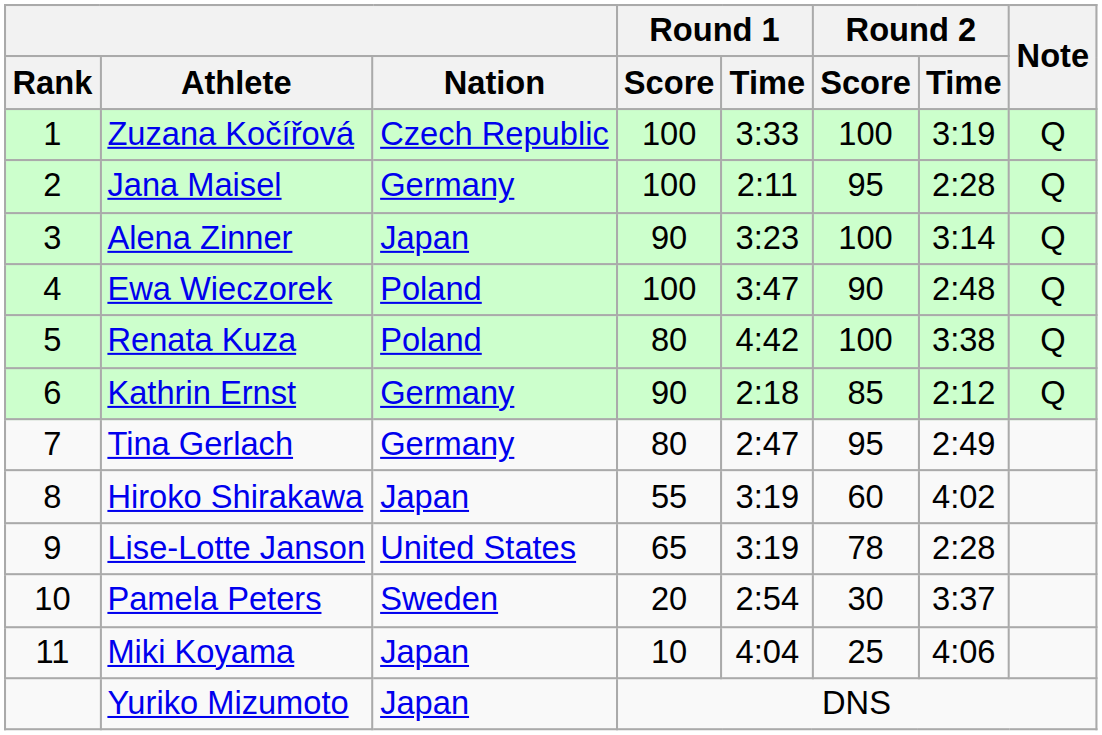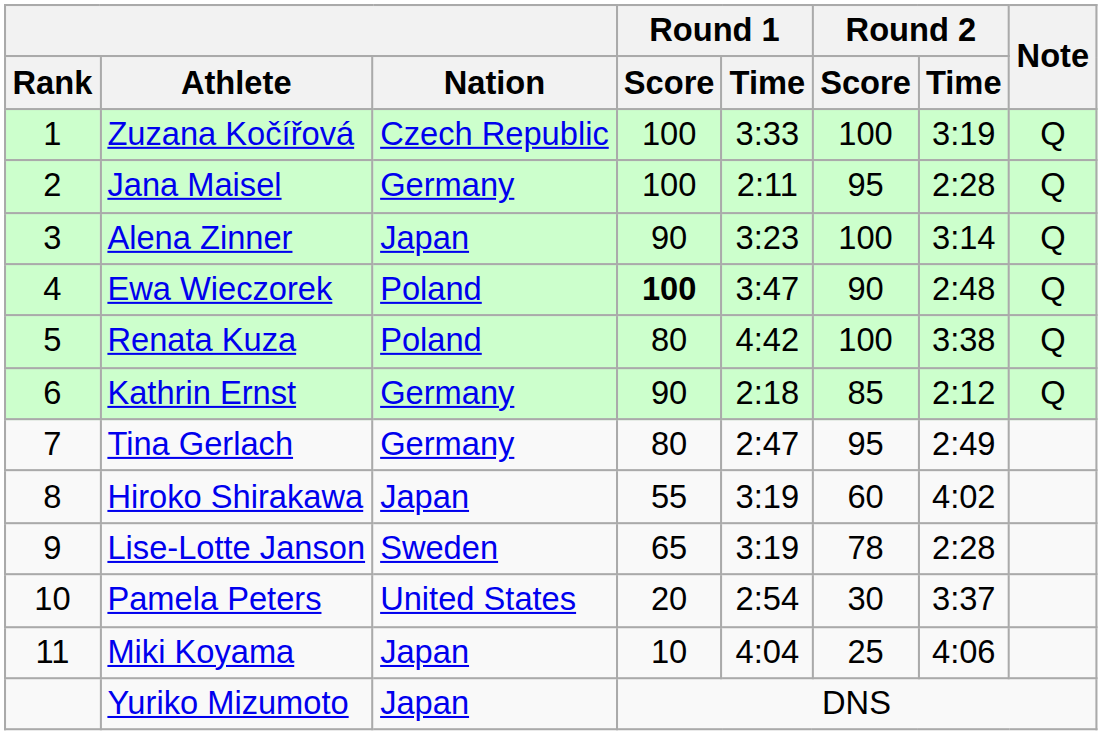 <table class="wikitable sortable" style="text-align:center">
 <tr>
 <th colspan=3></th>
 <th colspan=2>Round 1</th>
 <th colspan=2>Round 2</th>
 <th rowspan=2>Note</th>
 </tr>
 <tr>
 <th>Rank</th>
 <th>Athlete</th>
 <th>Nation</th>
 <th>Score</th>
 <th>Time</th>
 <th>Score</th>
 <th>Time</th>
 </tr>
 <tr bgcolor=ccffcc>
 <td>1</td>
 <td align=left><a href='#'>Zuzana Kočířová</a></td>
 <td align=left> <a href='#'>Czech Republic</a></td>
 <td>100</td>
 <td>3:33</td>
 <td>100</td>
 <td>3:19</td>
 <td>Q</td>
 </tr>
 <tr bgcolor=ccffcc>
 <td>2</td>
 <td align=left><a href='#'>Jana Maisel</a></td>
 <td align=left> <a href='#'>Germany</a></td>
 <td>100</td>
 <td>2:11</td>
 <td>95</td>
 <td>2:28</td>
 <td>Q</td>
 </tr>
 <tr bgcolor=ccffcc>
 <td>3</td>
 <td align=left><a href='#'>Alena Zinner</a></td>
 <td align=left> <a href='#'>Japan</a></td>
 <td>90</td>
 <td>3:23</td>
 <td>100</td>
 <td>3:14</td>
 <td>Q</td>
 </tr>
 <tr bgcolor=ccffcc>
 <td>4</td>
 <td align=left><a href='#'>Ewa Wieczorek</a></td>
 <td align=left> <a href='#'>Poland</a></td>
-<td>100</td>
+<td><strong>100</strong></td>
 <td>3:47</td>
 <td>90</td>
 <td>2:48</td>
 <td>Q</td>
 </tr>
 <tr bgcolor=ccffcc>
 <td>5</td>
 <td align=left><a href='#'>Renata Kuza</a></td>
 <td align=left> <a href='#'>Poland</a></td>
 <td>80</td>
 <td>4:42</td>
 <td>100</td>
 <td>3:38</td>
 <td>Q</td>
 </tr>
 <tr bgcolor=ccffcc>
 <td>6</td>
 <td align=left><a href='#'>Kathrin Ernst</a></td>
 <td align=left> <a href='#'>Germany</a></td>
 <td>90</td>
 <td>2:18</td>
 <td>85</td>
 <td>2:12</td>
 <td>Q</td>
 </tr>
 <tr>
 <td>7</td>
 <td align=left><a href='#'>Tina Gerlach</a></td>
 <td align=left> <a href='#'>Germany</a></td>
 <td>80</td>
 <td>2:47</td>
 <td>95</td>
 <td>2:49</td>
 <td></td>
 </tr>
 <tr>
 <td>8</td>
 <td align=left><a href='#'>Hiroko Shirakawa</a></td>
 <td align=left> <a href='#'>Japan</a></td>
 <td>55</td>
 <td>3:19</td>
 <td>60</td>
 <td>4:02</td>
 <td></td>
 </tr>
 <tr>
 <td>9</td>
 <td align=left><a href='#'>Lise-Lotte Janson</a></td>
-<td align=left> <a href='#'>United States</a></td>
+<td align=left> <a href='#'>Sweden</a></td>
 <td>65</td>
 <td>3:19</td>
 <td>78</td>
 <td>2:28</td>
 <td></td>
 </tr>
 <tr>
 <td>10</td>
 <td align=left><a href='#'>Pamela Peters</a></td>
-<td align=left> <a href='#'>Sweden</a></td>
+<td align=left> <a href='#'>United States</a></td>
 <td>20</td>
 <td>2:54</td>
 <td>30</td>
 <td>3:37</td>
 <td></td>
 </tr>
 <tr>
 <td>11</td>
 <td align=left><a href='#'>Miki Koyama</a></td>
 <td align=left> <a href='#'>Japan</a></td>
 <td>10</td>
 <td>4:04</td>
 <td>25</td>
 <td>4:06</td>
 <td></td>
 </tr>
 <tr>
 <td></td>
 <td align=left><a href='#'>Yuriko Mizumoto</a></td>
 <td align=left> <a href='#'>Japan</a></td>
 <td colspan=5>DNS</td>
 </tr>
 </table>
